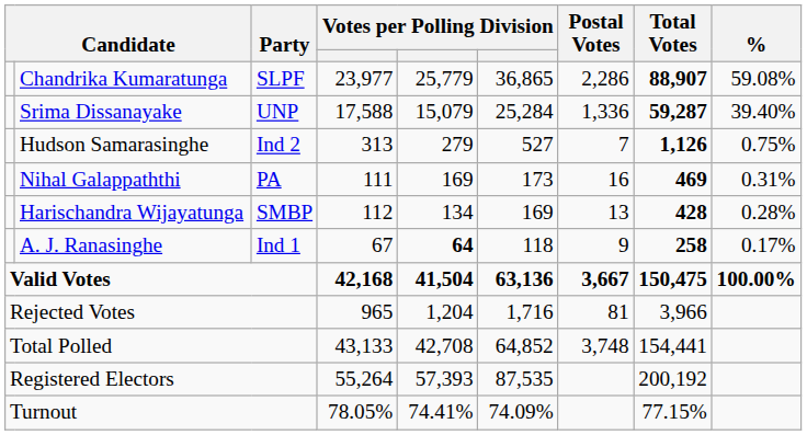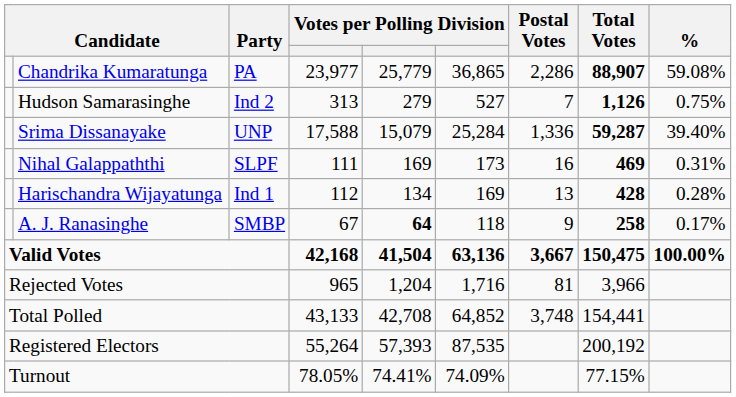 <table class="wikitable" border="1" style="text-align:right;">
 <tr>
 <th align=left valign=bottom rowspan=2 colspan=2 width="180">Candidate</th>
 <th align=left valign=bottom rowspan=2 width="40">Party</th>
 <th colspan=3>Votes per Polling Division</th>
 <th align=center valign=bottom rowspan=2 width="50">Postal<br>Votes</th>
 <th align=center valign=bottom rowspan=2 width="50">Total Votes</th>
 <th align=center valign=bottom rowspan=2 width="50">%</th>
 </tr>
 <tr>
 <th></th>
 <th></th>
 <th></th>
 </tr>
 <tr>
 <td bgcolor=></td>
 <td align=left><a href='#'>Chandrika Kumaratunga</a></td>
-<td align=left><a href='#'>SLPF</a></td>
+<td align=left><a href='#'>PA</a></td>
 <td>23,977</td>
 <td>25,779</td>
 <td>36,865</td>
 <td>2,286</td>
 <td><strong>88,907</strong></td>
 <td>59.08%</td>
+</tr>
+<tr>
+<td bgcolor=></td>
+<td align=left>Hudson Samarasinghe</td>
+<td align=left><a href='#'>Ind 2</a></td>
+<td>313</td>
+<td>279</td>
+<td>527</td>
+<td>7</td>
+<td><strong>1,126</strong></td>
+<td>0.75%</td>
 </tr>
 <tr>
 <td bgcolor=></td>
 <td align=left><a href='#'>Srima Dissanayake</a></td>
 <td align=left><a href='#'>UNP</a></td>
 <td>17,588</td>
 <td>15,079</td>
 <td>25,284</td>
 <td>1,336</td>
 <td><strong>59,287</strong></td>
 <td>39.40%</td>
 </tr>
 <tr>
 <td bgcolor=></td>
-<td align=left>Hudson Samarasinghe</td>
-<td align=left><a href='#'>Ind 2</a></td>
-<td>313</td>
-<td>279</td>
-<td>527</td>
-<td>7</td>
-<td><strong>1,126</strong></td>
-<td>0.75%</td>
-</tr>
-<tr>
-<td bgcolor=></td>
 <td align=left><a href='#'>Nihal Galappaththi</a></td>
-<td align=left><a href='#'>PA</a></td>
+<td align=left><a href='#'>SLPF</a></td>
 <td>111</td>
 <td>169</td>
 <td>173</td>
 <td>16</td>
 <td><strong>469</strong></td>
 <td>0.31%</td>
 </tr>
 <tr>
 <td bgcolor=></td>
 <td align=left><a href='#'>Harischandra Wijayatunga</a></td>
-<td align=left><a href='#'>SMBP</a></td>
+<td align=left><a href='#'>Ind 1</a></td>
 <td>112</td>
 <td>134</td>
 <td>169</td>
 <td>13</td>
 <td><strong>428</strong></td>
 <td>0.28%</td>
 </tr>
 <tr>
 <td bgcolor=></td>
 <td align=left><a href='#'>A. J. Ranasinghe</a></td>
-<td align=left><a href='#'>Ind 1</a></td>
+<td align=left><a href='#'>SMBP</a></td>
 <td>67</td>
 <td><strong>64</strong></td>
 <td>118</td>
 <td>9</td>
 <td><strong>258</strong></td>
 <td>0.17%</td>
 </tr>
 <tr>
 <td align=left colspan=3><strong>Valid Votes</strong></td>
 <td><strong>42,168</strong></td>
 <td><strong>41,504</strong></td>
 <td><strong>63,136</strong></td>
 <td><strong>3,667</strong></td>
 <td><strong>150,475</strong></td>
 <td><strong>100.00%</strong></td>
 </tr>
 <tr>
 <td align=left colspan=3>Rejected Votes</td>
 <td>965</td>
 <td>1,204</td>
 <td>1,716</td>
 <td>81</td>
 <td>3,966</td>
 <td></td>
 </tr>
 <tr>
 <td align=left colspan=3>Total Polled</td>
 <td>43,133</td>
 <td>42,708</td>
 <td>64,852</td>
 <td>3,748</td>
 <td>154,441</td>
 <td></td>
 </tr>
 <tr>
 <td align=left colspan=3>Registered Electors</td>
 <td>55,264</td>
 <td>57,393</td>
 <td>87,535</td>
 <td></td>
 <td>200,192</td>
 <td></td>
 </tr>
 <tr>
 <td align=left colspan=3>Turnout</td>
 <td>78.05%</td>
 <td>74.41%</td>
 <td>74.09%</td>
 <td></td>
 <td>77.15%</td>
 <td></td>
 </tr>
 </table>
